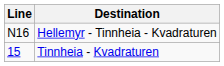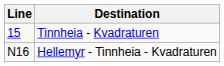 <table class="wikitable sortable">
 <tr>
 <th>Line</th>
 <th>Destination</th>
 </tr>
 <tr>
+<td><a href='#'>15</a></td>
+<td><a href='#'>Tinnheia</a> - <a href='#'>Kvadraturen</a></td>
+</tr>
+<tr>
 <td>N16</td>
 <td><a href='#'>Hellemyr</a> - Tinnheia - Kvadraturen</td>
 </tr>
-<tr>
-<td><a href='#'>15</a></td>
-<td><a href='#'>Tinnheia</a> - <a href='#'>Kvadraturen</a></td>
-</tr>
 </table>
